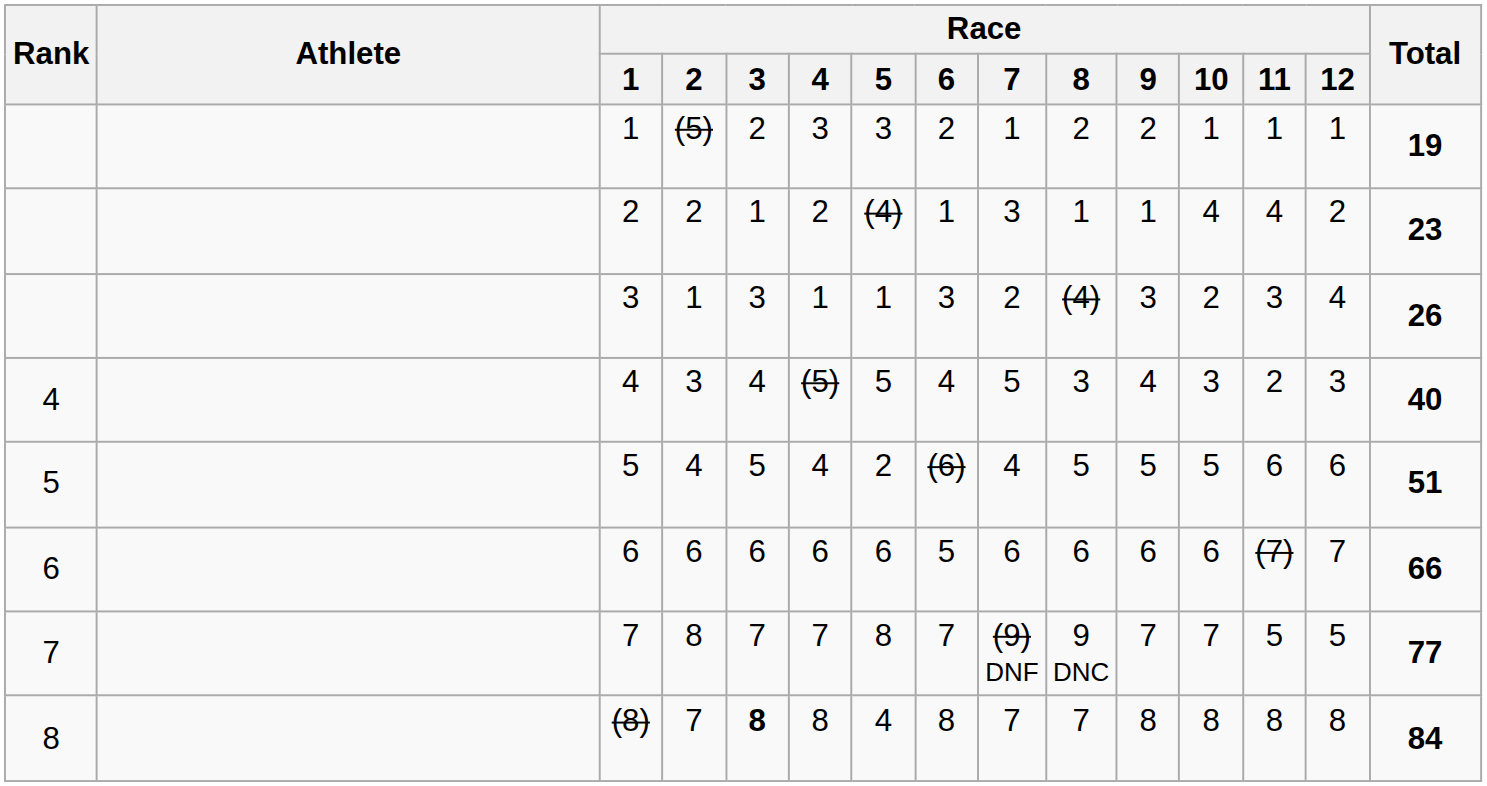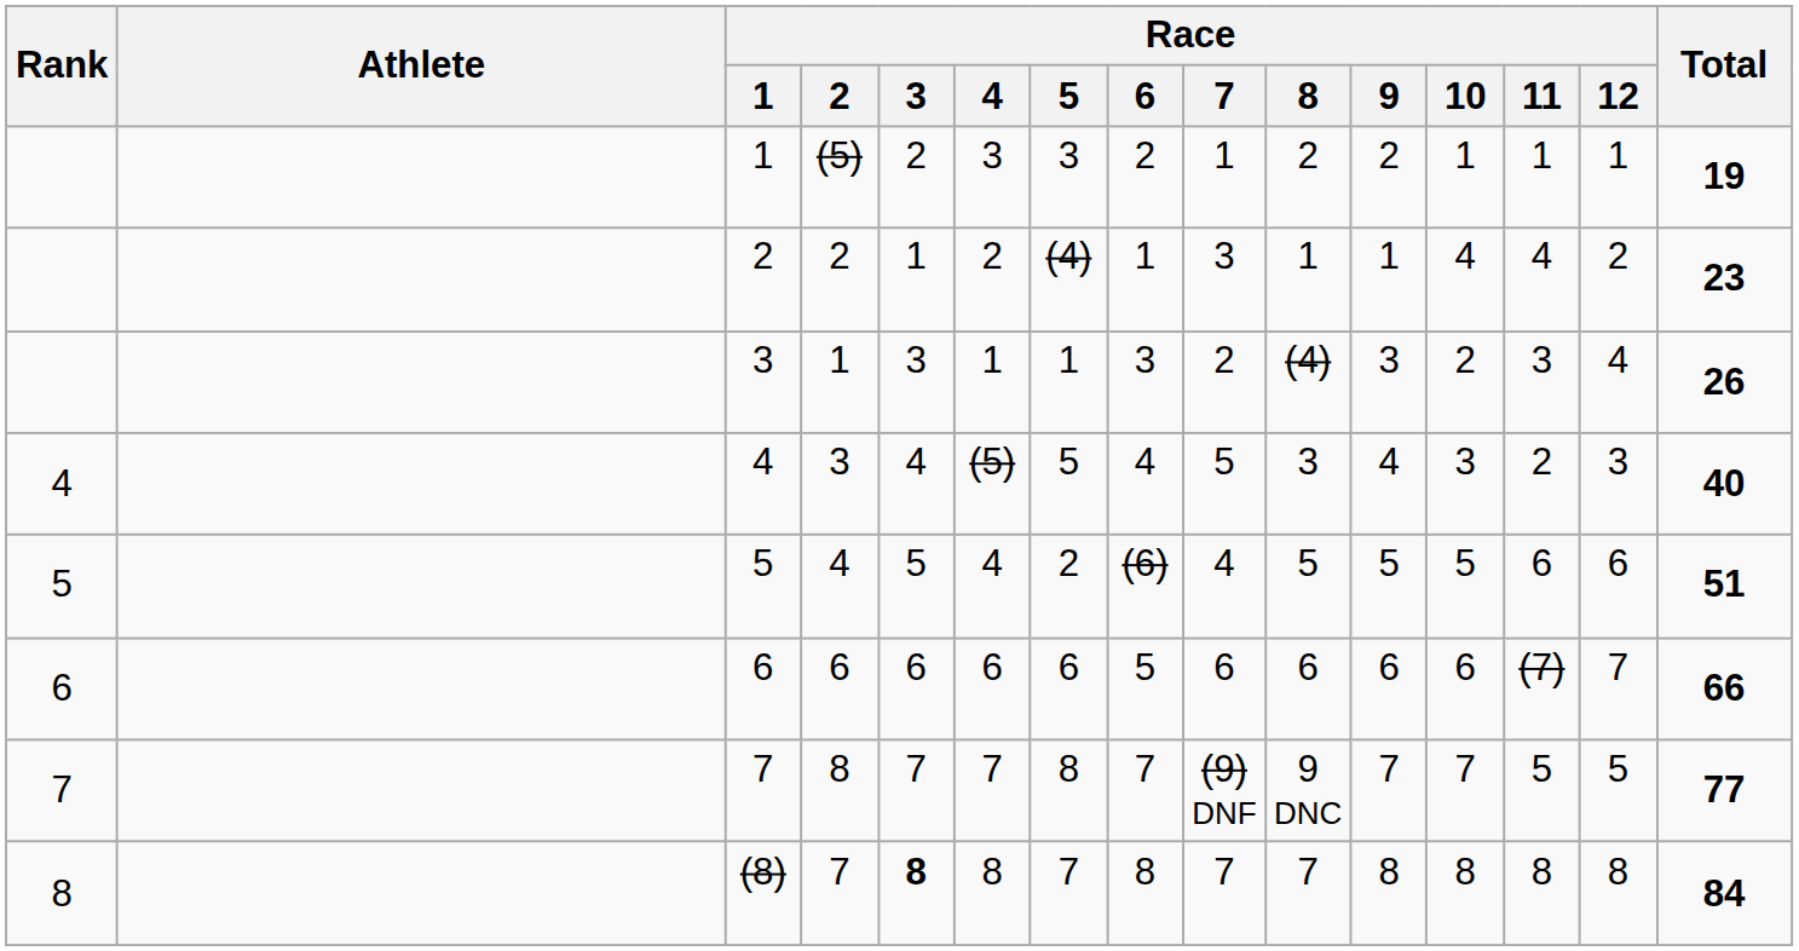 <table | class="wikitable" style="text-align:center">
 <tr>
 <th rowspan="2" width=40>Rank</th>
 <th rowspan="2" width=250>Athlete</th>
 <th colspan="12">Race</th>
 <th rowspan="2" width=50>Total</th>
 </tr>
 <tr>
 <th width=25>1</th>
 <th width=25>2</th>
 <th width=25>3</th>
 <th width=25>4</th>
 <th width=25>5</th>
 <th width=25>6</th>
 <th width=25>7</th>
 <th width=25>8</th>
 <th width=25>9</th>
 <th width=25>10</th>
 <th width=25>11</th>
 <th width=25>12</th>
 </tr>
 <tr>
 <td></td>
 <td align=left></td>
 <td>1<br> </td>
 <td><s>(5)</s><br> </td>
 <td>2<br> </td>
 <td>3<br> </td>
 <td>3<br> </td>
 <td>2<br> </td>
 <td>1<br> </td>
 <td>2<br> </td>
 <td>2<br> </td>
 <td>1<br> </td>
 <td>1<br> </td>
 <td>1<br> </td>
 <td><strong>19</strong></td>
 </tr>
 <tr>
 <td></td>
 <td align=left></td>
 <td>2<br> </td>
 <td>2<br> </td>
 <td>1<br> </td>
 <td>2<br> </td>
 <td><s>(4)</s><br> </td>
 <td>1<br> </td>
 <td>3<br> </td>
 <td>1<br> </td>
 <td>1<br> </td>
 <td>4<br> </td>
 <td>4<br> </td>
 <td>2<br> </td>
 <td><strong>23</strong></td>
 </tr>
 <tr>
 <td></td>
 <td align=left></td>
 <td>3<br> </td>
 <td>1<br> </td>
 <td>3<br> </td>
 <td>1<br> </td>
 <td>1<br> </td>
 <td>3<br> </td>
 <td>2<br> </td>
 <td><s>(4)</s><br> </td>
 <td>3<br> </td>
 <td>2<br> </td>
 <td>3<br> </td>
 <td>4<br> </td>
 <td><strong>26</strong></td>
 </tr>
 <tr>
 <td>4</td>
 <td align=left></td>
 <td>4<br> </td>
 <td>3<br> </td>
 <td>4<br> </td>
 <td><s>(5)</s><br> </td>
 <td>5<br> </td>
 <td>4<br> </td>
 <td>5<br> </td>
 <td>3<br> </td>
 <td>4<br> </td>
 <td>3<br> </td>
 <td>2<br> </td>
 <td>3<br> </td>
 <td><strong>40</strong></td>
 </tr>
 <tr>
 <td>5</td>
 <td align=left></td>
 <td>5<br> </td>
 <td>4<br> </td>
 <td>5<br> </td>
 <td>4<br> </td>
 <td>2<br> </td>
 <td><s>(6)</s><br> </td>
 <td>4<br> </td>
 <td>5<br> </td>
 <td>5<br> </td>
 <td>5<br> </td>
 <td>6<br> </td>
 <td>6<br> </td>
 <td><strong>51</strong></td>
 </tr>
 <tr>
 <td>6</td>
 <td align=left></td>
 <td>6<br> </td>
 <td>6<br> </td>
 <td>6<br> </td>
 <td>6<br> </td>
 <td>6<br> </td>
 <td>5<br> </td>
 <td>6<br> </td>
 <td>6<br> </td>
 <td>6<br> </td>
 <td>6<br> </td>
 <td><s>(7)</s><br> </td>
 <td>7<br> </td>
 <td><strong>66</strong></td>
 </tr>
 <tr>
 <td>7</td>
 <td align=left></td>
 <td>7<br> </td>
 <td>8<br> </td>
 <td>7<br> </td>
 <td>7<br> </td>
 <td>8<br> </td>
 <td>7<br> </td>
 <td><s>(9)</s><br><small>DNF</small></td>
 <td>9<br><small>DNC</small></td>
 <td>7<br> </td>
 <td>7<br> </td>
 <td>5<br> </td>
 <td>5<br> </td>
 <td><strong>77</strong></td>
 </tr>
 <tr>
 <td>8</td>
 <td align=left></td>
 <td><s>(8)</s><br> </td>
 <td>7<br> </td>
 <td><strong>8<br> </strong></td>
 <td>8<br> </td>
-<td>4<br> </td>
+<td>7<br> </td>
 <td>8<br> </td>
 <td>7<br> </td>
 <td>7<br> </td>
 <td>8<br> </td>
 <td>8<br> </td>
 <td>8<br> </td>
 <td>8<br> </td>
 <td><strong>84</strong></td>
 </tr>
 </table>
